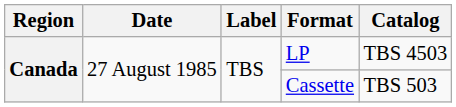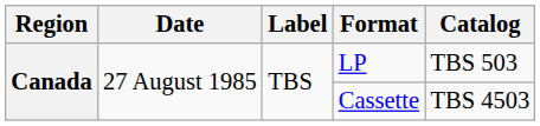 <table class="wikitable plainrowheaders">
 <tr>
 <th>Region</th>
 <th>Date</th>
 <th>Label</th>
 <th>Format</th>
 <th>Catalog</th>
 </tr>
 <tr>
 <th scope="row" rowspan="2">Canada</th>
 <td rowspan="2">27 August 1985</td>
 <td rowspan="2">TBS</td>
 <td><a href='#'>LP</a></td>
-<td>TBS 4503</td>
+<td>TBS 503</td>
 </tr>
 <tr>
 <td><a href='#'>Cassette</a></td>
-<td>TBS 503</td>
+<td>TBS 4503</td>
 </tr>
 </table>
